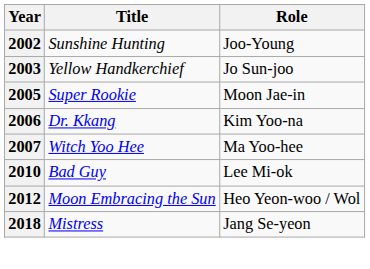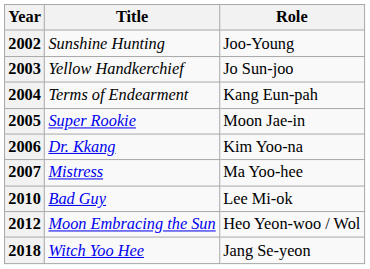 <table class="wikitable plainrowheaders sortable">
 <tr>
 <th scope="col">Year</th>
 <th scope="col">Title</th>
 <th scope="col">Role</th>
 </tr>
 <tr>
 <th scope="row">2002</th>
 <td><em>Sunshine Hunting</em></td>
 <td>Joo-Young</td>
 </tr>
 <tr>
 <th scope="row">2003</th>
 <td><em>Yellow Handkerchief</em></td>
 <td>Jo Sun-joo</td>
 </tr>
 <tr>
+<th scope="row">2004</th>
+<td><em>Terms of Endearment</em></td>
+<td>Kang Eun-pah</td>
+</tr>
+<tr>
 <th scope="row">2005</th>
 <td><em><a href='#'>Super Rookie</a></em></td>
 <td>Moon Jae-in</td>
 </tr>
 <tr>
 <th scope="row">2006</th>
 <td><em><a href='#'>Dr. Kkang</a></em></td>
 <td>Kim Yoo-na</td>
 </tr>
 <tr>
 <th scope="row">2007</th>
-<td><em><a href='#'>Witch Yoo Hee</a></em></td>
+<td><em><a href='#'>Mistress</a></em></td>
 <td>Ma Yoo-hee</td>
 </tr>
 <tr>
 <th scope="row">2010</th>
 <td><em><a href='#'>Bad Guy</a></em></td>
 <td>Lee Mi-ok</td>
 </tr>
 <tr>
 <th scope="row">2012</th>
 <td><em><a href='#'>Moon Embracing the Sun</a></em></td>
 <td>Heo Yeon-woo / Wol</td>
 </tr>
 <tr>
 <th scope="row">2018</th>
-<td><em><a href='#'>Mistress</a></em></td>
+<td><em><a href='#'>Witch Yoo Hee</a></em></td>
 <td>Jang Se-yeon</td>
 </tr>
 </table>
